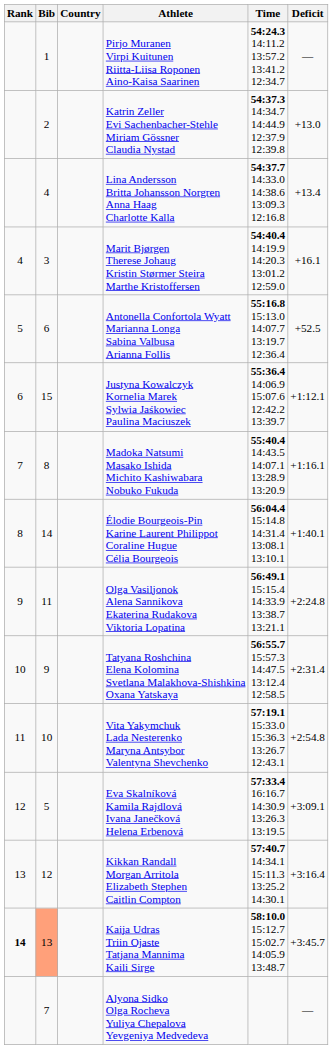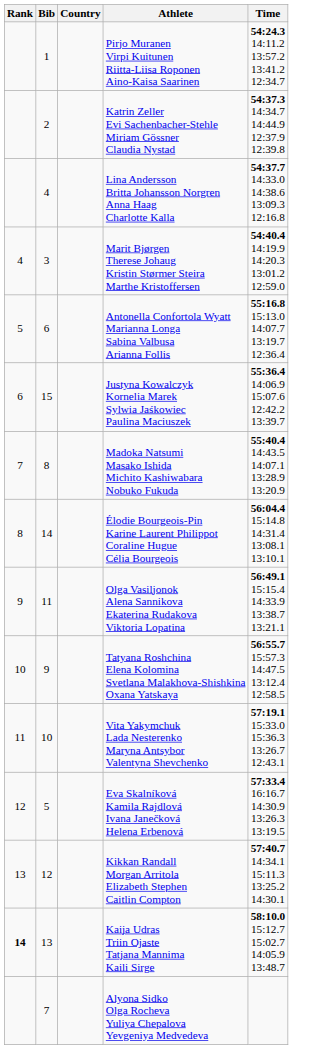 <table class="wikitable sortable" style="text-align:center">
 <tr>
 <th>Rank</th>
 <th>Bib</th>
 <th>Country</th>
 <th>Athlete</th>
 <th>Time</th>
-<th>Deficit</th>
 </tr>
 <tr>
 <td></td>
 <td>1</td>
 <td align="left"></td>
 <td align="left"><br><a href='#'>Pirjo Muranen</a><br><a href='#'>Virpi Kuitunen</a><br><a href='#'>Riitta-Liisa Roponen</a><br><a href='#'>Aino-Kaisa Saarinen</a></td>
 <td><strong>54:24.3</strong><br>14:11.2<br>13:57.2<br>13:41.2<br>12:34.7</td>
-<td>—</td>
 </tr>
 <tr>
 <td></td>
 <td>2</td>
 <td align="left"></td>
 <td align="left"><br><a href='#'>Katrin Zeller</a><br><a href='#'>Evi Sachenbacher-Stehle</a><br><a href='#'>Miriam Gössner</a><br><a href='#'>Claudia Nystad</a></td>
 <td><strong>54:37.3</strong><br>14:34.7<br>14:44.9<br>12:37.9<br>12:39.8</td>
-<td>+13.0</td>
 </tr>
 <tr>
 <td></td>
 <td>4</td>
 <td align="left"></td>
 <td align="left"><br> <a href='#'>Lina Andersson</a><br><a href='#'>Britta Johansson Norgren</a><br><a href='#'>Anna Haag</a><br><a href='#'>Charlotte Kalla</a></td>
 <td><strong>54:37.7</strong><br>14:33.0<br>14:38.6<br>13:09.3<br>12:16.8</td>
-<td>+13.4</td>
 </tr>
 <tr>
 <td>4</td>
 <td>3</td>
 <td align="left"></td>
 <td align="left"><br><a href='#'>Marit Bjørgen</a><br><a href='#'>Therese Johaug</a><br><a href='#'>Kristin Størmer Steira</a><br><a href='#'>Marthe Kristoffersen</a></td>
 <td><strong>54:40.4</strong><br>14:19.9<br>14:20.3<br>13:01.2<br>12:59.0</td>
-<td>+16.1</td>
 </tr>
 <tr>
 <td>5</td>
 <td>6</td>
 <td align="left"></td>
 <td align="left"><br><a href='#'>Antonella Confortola Wyatt</a><br><a href='#'>Marianna Longa</a><br><a href='#'>Sabina Valbusa</a><br><a href='#'>Arianna Follis</a></td>
 <td><strong>55:16.8</strong><br>15:13.0<br>14:07.7<br>13:19.7<br>12:36.4</td>
-<td>+52.5</td>
 </tr>
 <tr>
 <td>6</td>
 <td>15</td>
 <td align="left"></td>
 <td align="left"><br><a href='#'>Justyna Kowalczyk</a><br> <a href='#'>Kornelia Marek</a><br><a href='#'>Sylwia Jaśkowiec</a><br><a href='#'>Paulina Maciuszek</a></td>
 <td><strong>55:36.4</strong><br>14:06.9<br>15:07.6<br>12:42.2<br>13:39.7</td>
-<td>+1:12.1</td>
 </tr>
 <tr>
 <td>7</td>
 <td>8</td>
 <td align="left"></td>
 <td align="left"><br><a href='#'>Madoka Natsumi</a><br><a href='#'>Masako Ishida</a><br><a href='#'>Michito Kashiwabara</a><br><a href='#'>Nobuko Fukuda</a></td>
 <td><strong>55:40.4</strong><br>14:43.5<br>14:07.1<br>13:28.9<br>13:20.9</td>
-<td>+1:16.1</td>
 </tr>
 <tr>
 <td>8</td>
 <td>14</td>
 <td align="left"></td>
 <td align="left"><br><a href='#'>Élodie Bourgeois-Pin</a><br><a href='#'>Karine Laurent Philippot</a><br><a href='#'>Coraline Hugue</a><br><a href='#'>Célia Bourgeois</a></td>
 <td><strong>56:04.4</strong><br>15:14.8<br>14:31.4<br>13:08.1<br>13:10.1</td>
-<td>+1:40.1</td>
 </tr>
 <tr>
 <td>9</td>
 <td>11</td>
 <td align="left"></td>
 <td align="left"><br><a href='#'>Olga Vasiljonok</a><br><a href='#'>Alena Sannikova</a><br><a href='#'>Ekaterina Rudakova</a><br><a href='#'>Viktoria Lopatina</a></td>
 <td><strong>56:49.1</strong><br>15:15.4<br>14:33.9<br>13:38.7<br>13:21.1</td>
-<td>+2:24.8</td>
 </tr>
 <tr>
 <td>10</td>
 <td>9</td>
 <td align="left"></td>
 <td align="left"><br><a href='#'>Tatyana Roshchina</a><br><a href='#'>Elena Kolomina</a><br><a href='#'>Svetlana Malakhova-Shishkina</a><br><a href='#'>Oxana Yatskaya</a></td>
 <td><strong>56:55.7</strong><br>15:57.3<br>14:47.5<br>13:12.4<br>12:58.5</td>
-<td>+2:31.4</td>
 </tr>
 <tr>
 <td>11</td>
 <td>10</td>
 <td align="left"></td>
 <td align="left"><br><a href='#'>Vita Yakymchuk</a><br><a href='#'>Lada Nesterenko</a><br><a href='#'>Maryna Antsybor</a><br><a href='#'>Valentyna Shevchenko</a></td>
 <td><strong>57:19.1</strong><br>15:33.0<br>15:36.3<br>13:26.7<br>12:43.1</td>
-<td>+2:54.8</td>
 </tr>
 <tr>
 <td>12</td>
 <td>5</td>
 <td align="left"></td>
 <td align="left"><br><a href='#'>Eva Skalníková</a><br><a href='#'>Kamila Rajdlová</a><br><a href='#'>Ivana Janečková</a><br><a href='#'>Helena Erbenová</a></td>
 <td><strong>57:33.4</strong><br>16:16.7<br>14:30.9<br>13:26.3<br>13:19.5</td>
-<td>+3:09.1</td>
 </tr>
 <tr>
 <td>13</td>
 <td>12</td>
 <td align="left"></td>
 <td align="left"><br><a href='#'>Kikkan Randall</a><br><a href='#'>Morgan Arritola</a><br><a href='#'>Elizabeth Stephen</a><br><a href='#'>Caitlin Compton</a></td>
 <td><strong>57:40.7</strong><br>14:34.1<br>15:11.3<br>13:25.2<br>14:30.1</td>
-<td>+3:16.4</td>
 </tr>
 <tr>
 <td><strong>14</strong></td>
-<td style="background: lightsalmon;">13</td>
+<td>13</td>
 <td align="left"></td>
 <td align="left"><br><a href='#'>Kaija Udras</a><br><a href='#'>Triin Ojaste</a><br><a href='#'>Tatjana Mannima</a><br><a href='#'>Kaili Sirge</a></td>
 <td><strong>58:10.0</strong><br>15:12.7<br>15:02.7<br>14:05.9<br>13:48.7</td>
-<td>+3:45.7</td>
 </tr>
 <tr>
 <td></td>
 <td>7</td>
 <td align="left"></td>
 <td align="left"><br><a href='#'>Alyona Sidko</a><br><a href='#'>Olga Rocheva</a><br><a href='#'>Yuliya Chepalova</a><br><a href='#'>Yevgeniya Medvedeva</a></td>
 <td><strong></strong></td>
-<td>—</td>
 </tr>
 </table>
